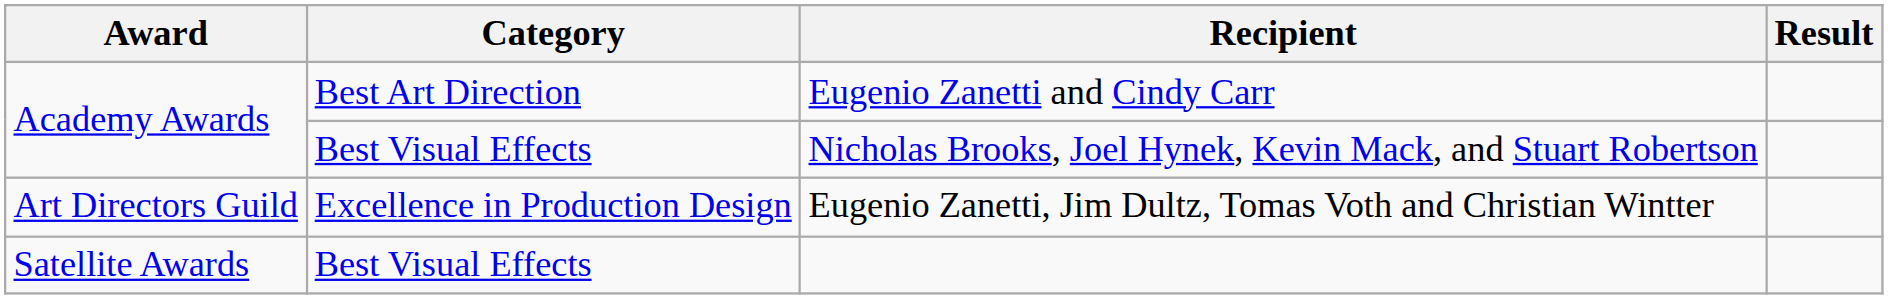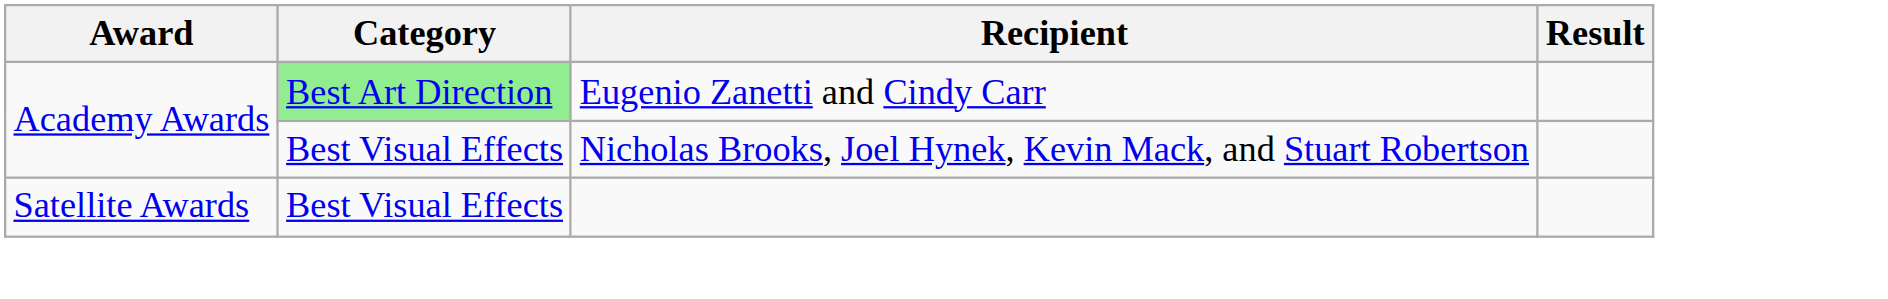 <table class="wikitable plainrowheaders sortable">
 <tr>
 <th scope="col">Award</th>
 <th scope="col">Category</th>
 <th scope="col">Recipient</th>
 <th scope="col">Result</th>
 </tr>
 <tr>
 <td rowspan="2"><a href='#'>Academy Awards</a></td>
-<td><a href='#'>Best Art Direction</a></td>
+<td style="background: lightgreen;"><a href='#'>Best Art Direction</a></td>
 <td><a href='#'>Eugenio Zanetti</a> and <a href='#'>Cindy Carr</a></td>
 <td></td>
 </tr>
 <tr>
 <td><a href='#'>Best Visual Effects</a></td>
 <td><a href='#'>Nicholas Brooks</a>, <a href='#'>Joel Hynek</a>, <a href='#'>Kevin Mack</a>, and <a href='#'>Stuart Robertson</a></td>
 <td></td>
 </tr>
 <tr>
-<td><a href='#'>Art Directors Guild</a></td>
-<td><a href='#'>Excellence in Production Design</a></td>
-<td>Eugenio Zanetti, Jim Dultz, Tomas Voth and Christian Wintter</td>
-<td></td>
-</tr>
-<tr>
 <td><a href='#'>Satellite Awards</a></td>
 <td><a href='#'>Best Visual Effects</a></td>
 <td></td>
 <td></td>
 </tr>
 </table>
